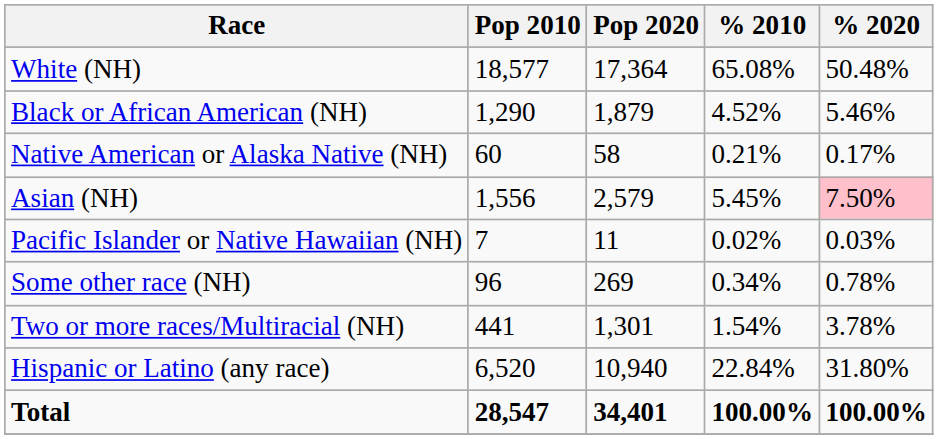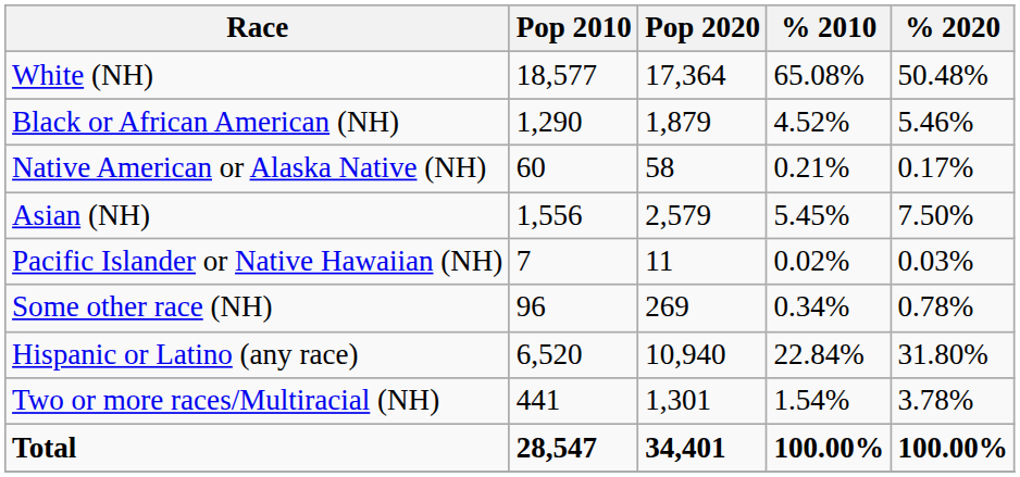 <table class="wikitable">
 <tr>
 <th>Race</th>
 <th>Pop 2010</th>
 <th>Pop 2020</th>
 <th>% 2010</th>
 <th>% 2020</th>
 </tr>
 <tr>
 <td><a href='#'>White</a> (NH)</td>
 <td>18,577</td>
 <td>17,364</td>
 <td>65.08%</td>
 <td>50.48%</td>
 </tr>
 <tr>
 <td><a href='#'>Black or African American</a> (NH)</td>
 <td>1,290</td>
 <td>1,879</td>
 <td>4.52%</td>
 <td>5.46%</td>
 </tr>
 <tr>
 <td><a href='#'>Native American</a> or <a href='#'>Alaska Native</a> (NH)</td>
 <td>60</td>
 <td>58</td>
 <td>0.21%</td>
 <td>0.17%</td>
 </tr>
 <tr>
 <td><a href='#'>Asian</a> (NH)</td>
 <td>1,556</td>
 <td>2,579</td>
 <td>5.45%</td>
-<td style="background: pink;">7.50%</td>
+<td>7.50%</td>
 </tr>
 <tr>
 <td><a href='#'>Pacific Islander</a> or <a href='#'>Native Hawaiian</a> (NH)</td>
 <td>7</td>
 <td>11</td>
 <td>0.02%</td>
 <td>0.03%</td>
 </tr>
 <tr>
 <td><a href='#'>Some other race</a> (NH)</td>
 <td>96</td>
 <td>269</td>
 <td>0.34%</td>
 <td>0.78%</td>
 </tr>
 <tr>
+<td><a href='#'>Hispanic or Latino</a> (any race)</td>
+<td>6,520</td>
+<td>10,940</td>
+<td>22.84%</td>
+<td>31.80%</td>
+</tr>
+<tr>
 <td><a href='#'>Two or more races/Multiracial</a> (NH)</td>
 <td>441</td>
 <td>1,301</td>
 <td>1.54%</td>
 <td>3.78%</td>
-</tr>
-<tr>
-<td><a href='#'>Hispanic or Latino</a> (any race)</td>
-<td>6,520</td>
-<td>10,940</td>
-<td>22.84%</td>
-<td>31.80%</td>
 </tr>
 <tr>
 <td><strong>Total</strong></td>
 <td><strong>28,547</strong></td>
 <td><strong>34,401</strong></td>
 <td><strong>100.00%</strong></td>
 <td><strong>100.00%</strong></td>
 </tr>
 <tr>
 </tr>
 </table>
